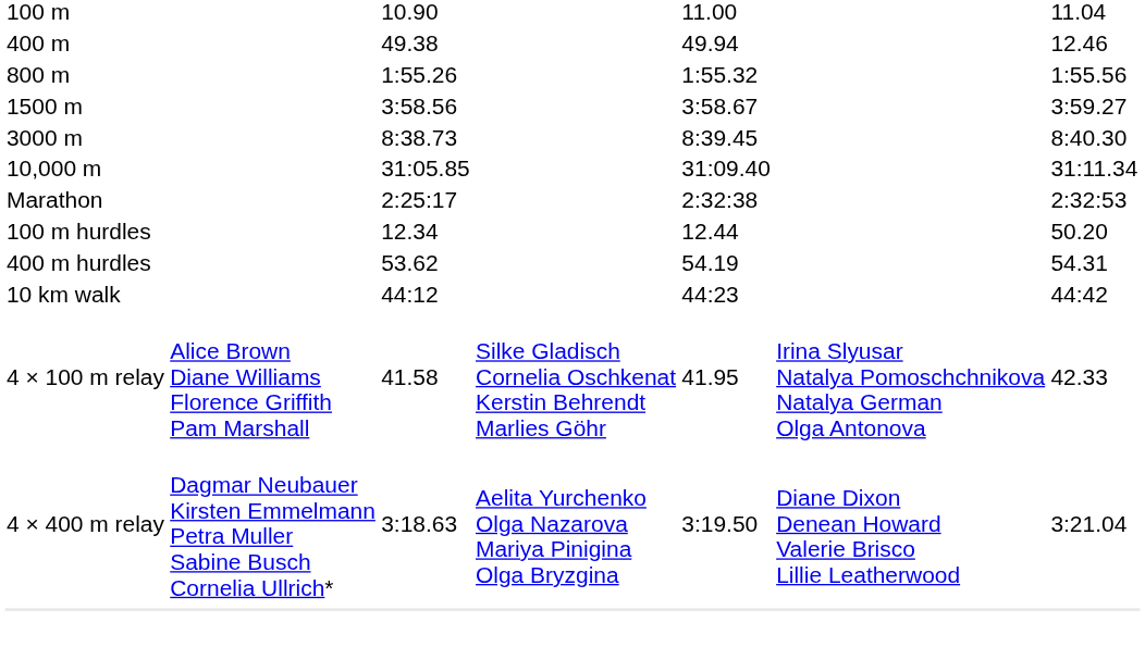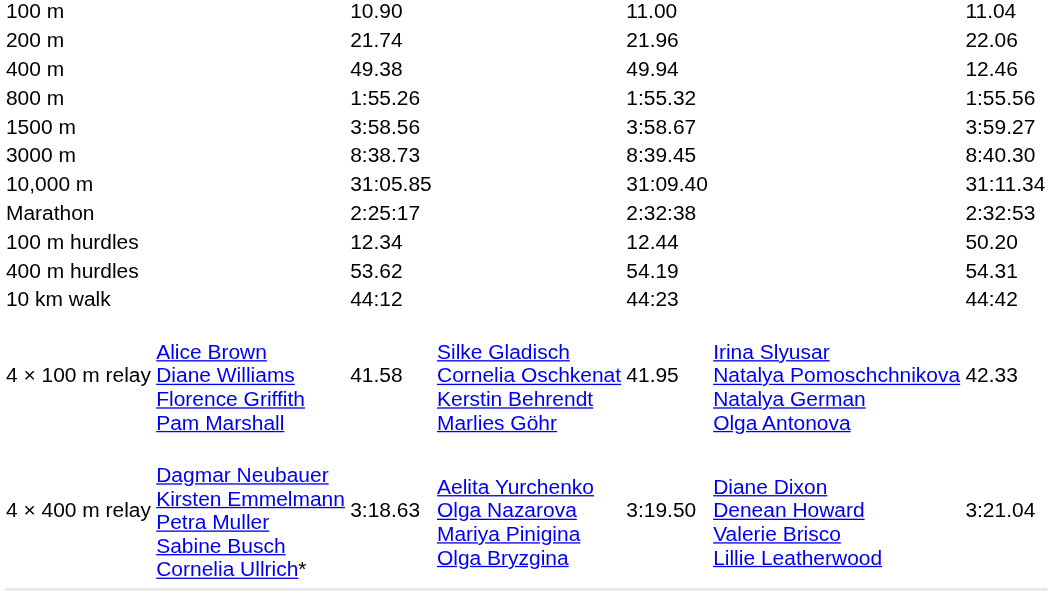 <table>
 <tr>
 <td>100 m<br></td>
 <td></td>
 <td>10.90<br></td>
 <td></td>
 <td>11.00</td>
 <td></td>
 <td>11.04</td>
+</tr>
+<tr>
+<td>200 m<br></td>
+<td></td>
+<td>21.74<br></td>
+<td></td>
+<td>21.96</td>
+<td></td>
+<td>22.06</td>
 </tr>
 <tr>
 <td>400 m<br></td>
 <td></td>
 <td>49.38</td>
 <td></td>
 <td>49.94</td>
 <td></td>
 <td>12.46</td>
 </tr>
 <tr>
 <td>800 m<br></td>
 <td></td>
 <td>1:55.26<br></td>
 <td></td>
 <td>1:55.32</td>
 <td></td>
 <td>1:55.56</td>
 </tr>
 <tr>
 <td>1500 m<br></td>
 <td></td>
 <td>3:58.56<br></td>
 <td></td>
 <td>3:58.67</td>
 <td></td>
 <td>3:59.27</td>
 </tr>
 <tr>
 <td>3000 m<br></td>
 <td></td>
 <td>8:38.73</td>
 <td></td>
 <td>8:39.45</td>
 <td></td>
 <td>8:40.30</td>
 </tr>
 <tr>
 <td>10,000 m<br></td>
 <td></td>
 <td>31:05.85</td>
 <td></td>
 <td>31:09.40</td>
 <td></td>
 <td>31:11.34</td>
 </tr>
 <tr>
 <td>Marathon<br></td>
 <td></td>
 <td>2:25:17<br></td>
 <td></td>
 <td>2:32:38</td>
 <td></td>
 <td>2:32:53</td>
 </tr>
 <tr>
 <td>100 m hurdles<br></td>
 <td></td>
 <td>12.34<br></td>
 <td></td>
 <td>12.44</td>
 <td></td>
 <td>50.20</td>
 </tr>
 <tr>
 <td>400 m hurdles<br></td>
 <td></td>
 <td>53.62<br></td>
 <td></td>
 <td>54.19</td>
 <td></td>
 <td>54.31</td>
 </tr>
 <tr>
 <td>10 km walk<br></td>
 <td></td>
 <td>44:12<br></td>
 <td></td>
 <td>44:23</td>
 <td></td>
 <td>44:42</td>
 </tr>
 <tr>
 <td>4 × 100 m relay<br></td>
 <td><br><a href='#'>Alice Brown</a><br><a href='#'>Diane Williams</a><br> <a href='#'>Florence Griffith</a><br><a href='#'>Pam Marshall</a></td>
 <td>41.58<br></td>
 <td><br><a href='#'>Silke Gladisch</a><br><a href='#'>Cornelia Oschkenat</a><br><a href='#'>Kerstin Behrendt</a><br><a href='#'>Marlies Göhr</a></td>
 <td>41.95</td>
 <td><br><a href='#'>Irina Slyusar</a><br><a href='#'>Natalya Pomoschchnikova</a><br><a href='#'>Natalya German</a><br><a href='#'>Olga Antonova</a></td>
 <td>42.33</td>
 </tr>
 <tr>
 <td>4 × 400 m relay<br></td>
 <td><br><a href='#'>Dagmar Neubauer</a><br><a href='#'>Kirsten Emmelmann</a><br><a href='#'>Petra Muller</a><br><a href='#'>Sabine Busch</a> <br><a href='#'>Cornelia Ullrich</a>*</td>
 <td>3:18.63<br></td>
 <td><br><a href='#'>Aelita Yurchenko</a><br><a href='#'>Olga Nazarova</a><br><a href='#'>Mariya Pinigina</a><br><a href='#'>Olga Bryzgina</a></td>
 <td>3:19.50</td>
 <td><br><a href='#'>Diane Dixon</a><br><a href='#'>Denean Howard</a><br><a href='#'>Valerie Brisco</a><br><a href='#'>Lillie Leatherwood</a></td>
 <td>3:21.04</td>
 </tr>
 <tr>
 </tr>
 <tr bgcolor= e8e8e8>
 <td colspan=7></td>
 </tr>
 </table>
